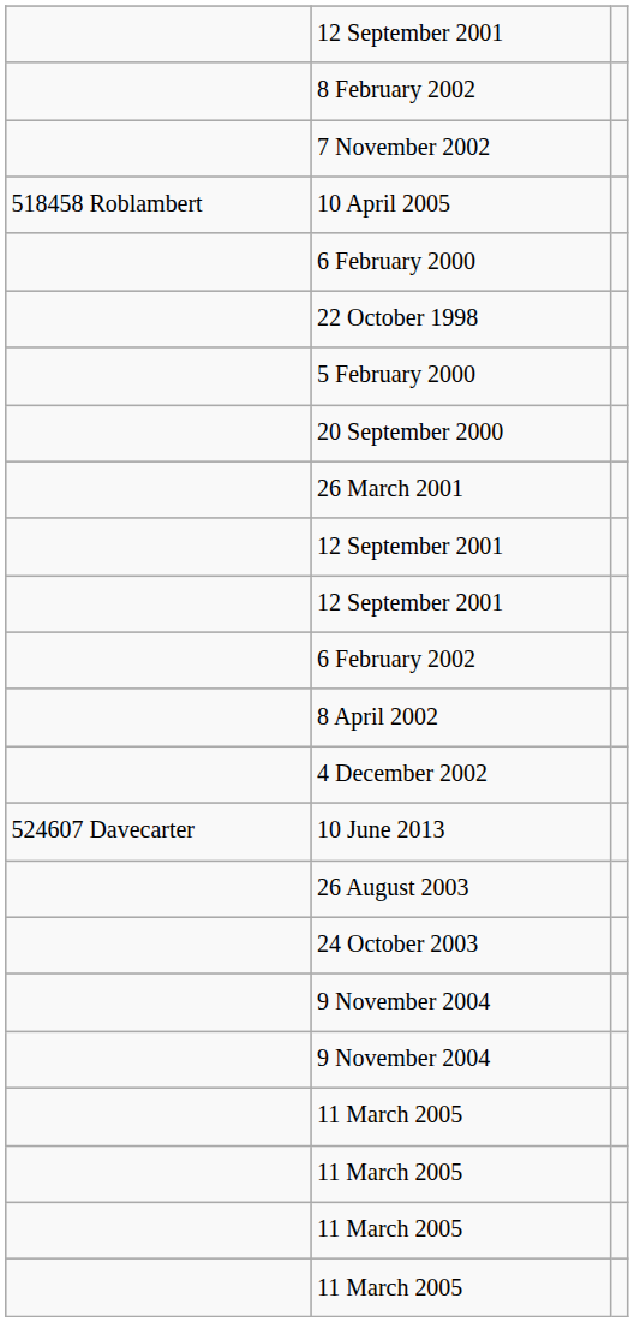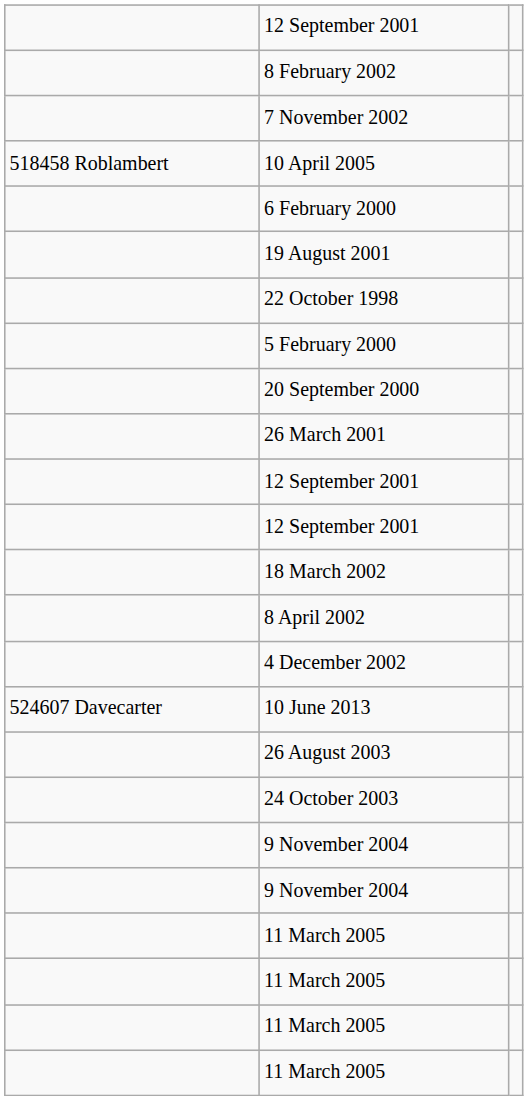 <table class="wikitable" style="font-size: 80%; float: left; width: 26em; margin-right: 1em; height: 700px">
 <tr>
 <td></td>
 <td>12 September 2001</td>
 <td></td>
 </tr>
 <tr>
 <td></td>
 <td>8 February 2002</td>
 <td></td>
 </tr>
 <tr>
 <td><strong></strong></td>
 <td>7 November 2002</td>
 <td></td>
 </tr>
 <tr>
 <td>518458 Roblambert</td>
 <td>10 April 2005</td>
 <td></td>
 </tr>
 <tr>
 <td></td>
 <td>6 February 2000</td>
+<td></td>
+</tr>
+<tr>
+<td></td>
+<td>19 August 2001</td>
 <td></td>
 </tr>
 <tr>
 <td></td>
 <td>22 October 1998</td>
 <td></td>
 </tr>
 <tr>
 <td></td>
 <td>5 February 2000</td>
 <td></td>
 </tr>
 <tr>
 <td></td>
 <td>20 September 2000</td>
 <td></td>
 </tr>
 <tr>
 <td></td>
 <td>26 March 2001</td>
 <td></td>
 </tr>
 <tr>
 <td></td>
 <td>12 September 2001</td>
 <td></td>
 </tr>
 <tr>
 <td></td>
 <td>12 September 2001</td>
 <td></td>
 </tr>
 <tr>
 <td></td>
-<td>6 February 2002</td>
+<td>18 March 2002</td>
 <td></td>
 </tr>
 <tr>
 <td></td>
 <td>8 April 2002</td>
 <td></td>
 </tr>
 <tr>
 <td></td>
 <td>4 December 2002</td>
 <td></td>
 </tr>
 <tr>
 <td>524607 Davecarter</td>
 <td>10 June 2013</td>
 <td></td>
 </tr>
 <tr>
 <td></td>
 <td>26 August 2003</td>
 <td></td>
 </tr>
 <tr>
 <td></td>
 <td>24 October 2003</td>
 <td></td>
 </tr>
 <tr>
 <td></td>
 <td>9 November 2004</td>
 <td></td>
 </tr>
 <tr>
 <td></td>
 <td>9 November 2004</td>
 <td></td>
 </tr>
 <tr>
 <td></td>
 <td>11 March 2005</td>
 <td></td>
 </tr>
 <tr>
 <td></td>
 <td>11 March 2005</td>
 <td></td>
 </tr>
 <tr>
 <td></td>
 <td>11 March 2005</td>
 <td></td>
 </tr>
 <tr>
 <td></td>
 <td>11 March 2005</td>
 <td></td>
 </tr>
 </table>
